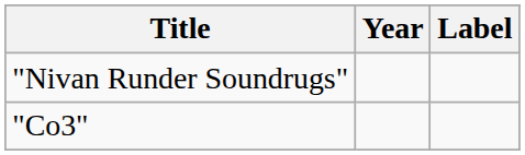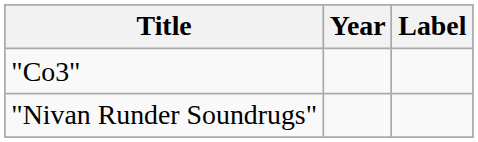 <table class="wikitable">
 <tr>
 <th>Title</th>
 <th>Year</th>
 <th>Label</th>
 </tr>
 <tr>
+<td>"Co3"</td>
+<td></td>
+<td></td>
+</tr>
+<tr>
 <td>"Nivan Runder Soundrugs"</td>
 <td></td>
 <td></td>
 </tr>
-<tr>
-<td>"Co3"</td>
-<td></td>
-<td></td>
-</tr>
 </table>
